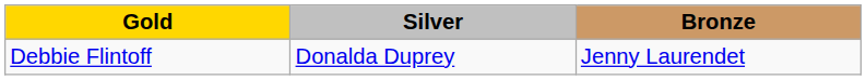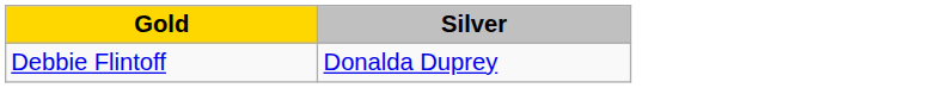 <table class="wikitable" style="text-align:left">
 <tr align="center">
 <td width=200 bgcolor=gold><strong>Gold</strong></td>
 <td width=200 bgcolor=silver><strong>Silver</strong></td>
-<td width=200 bgcolor=CC9966><strong>Bronze</strong></td>
 </tr>
 <tr>
 <td><a href='#'>Debbie Flintoff</a><br><em></em></td>
 <td><a href='#'>Donalda Duprey</a><br><em></em></td>
-<td><a href='#'>Jenny Laurendet</a><br><em></em></td>
 </tr>
 </table>
